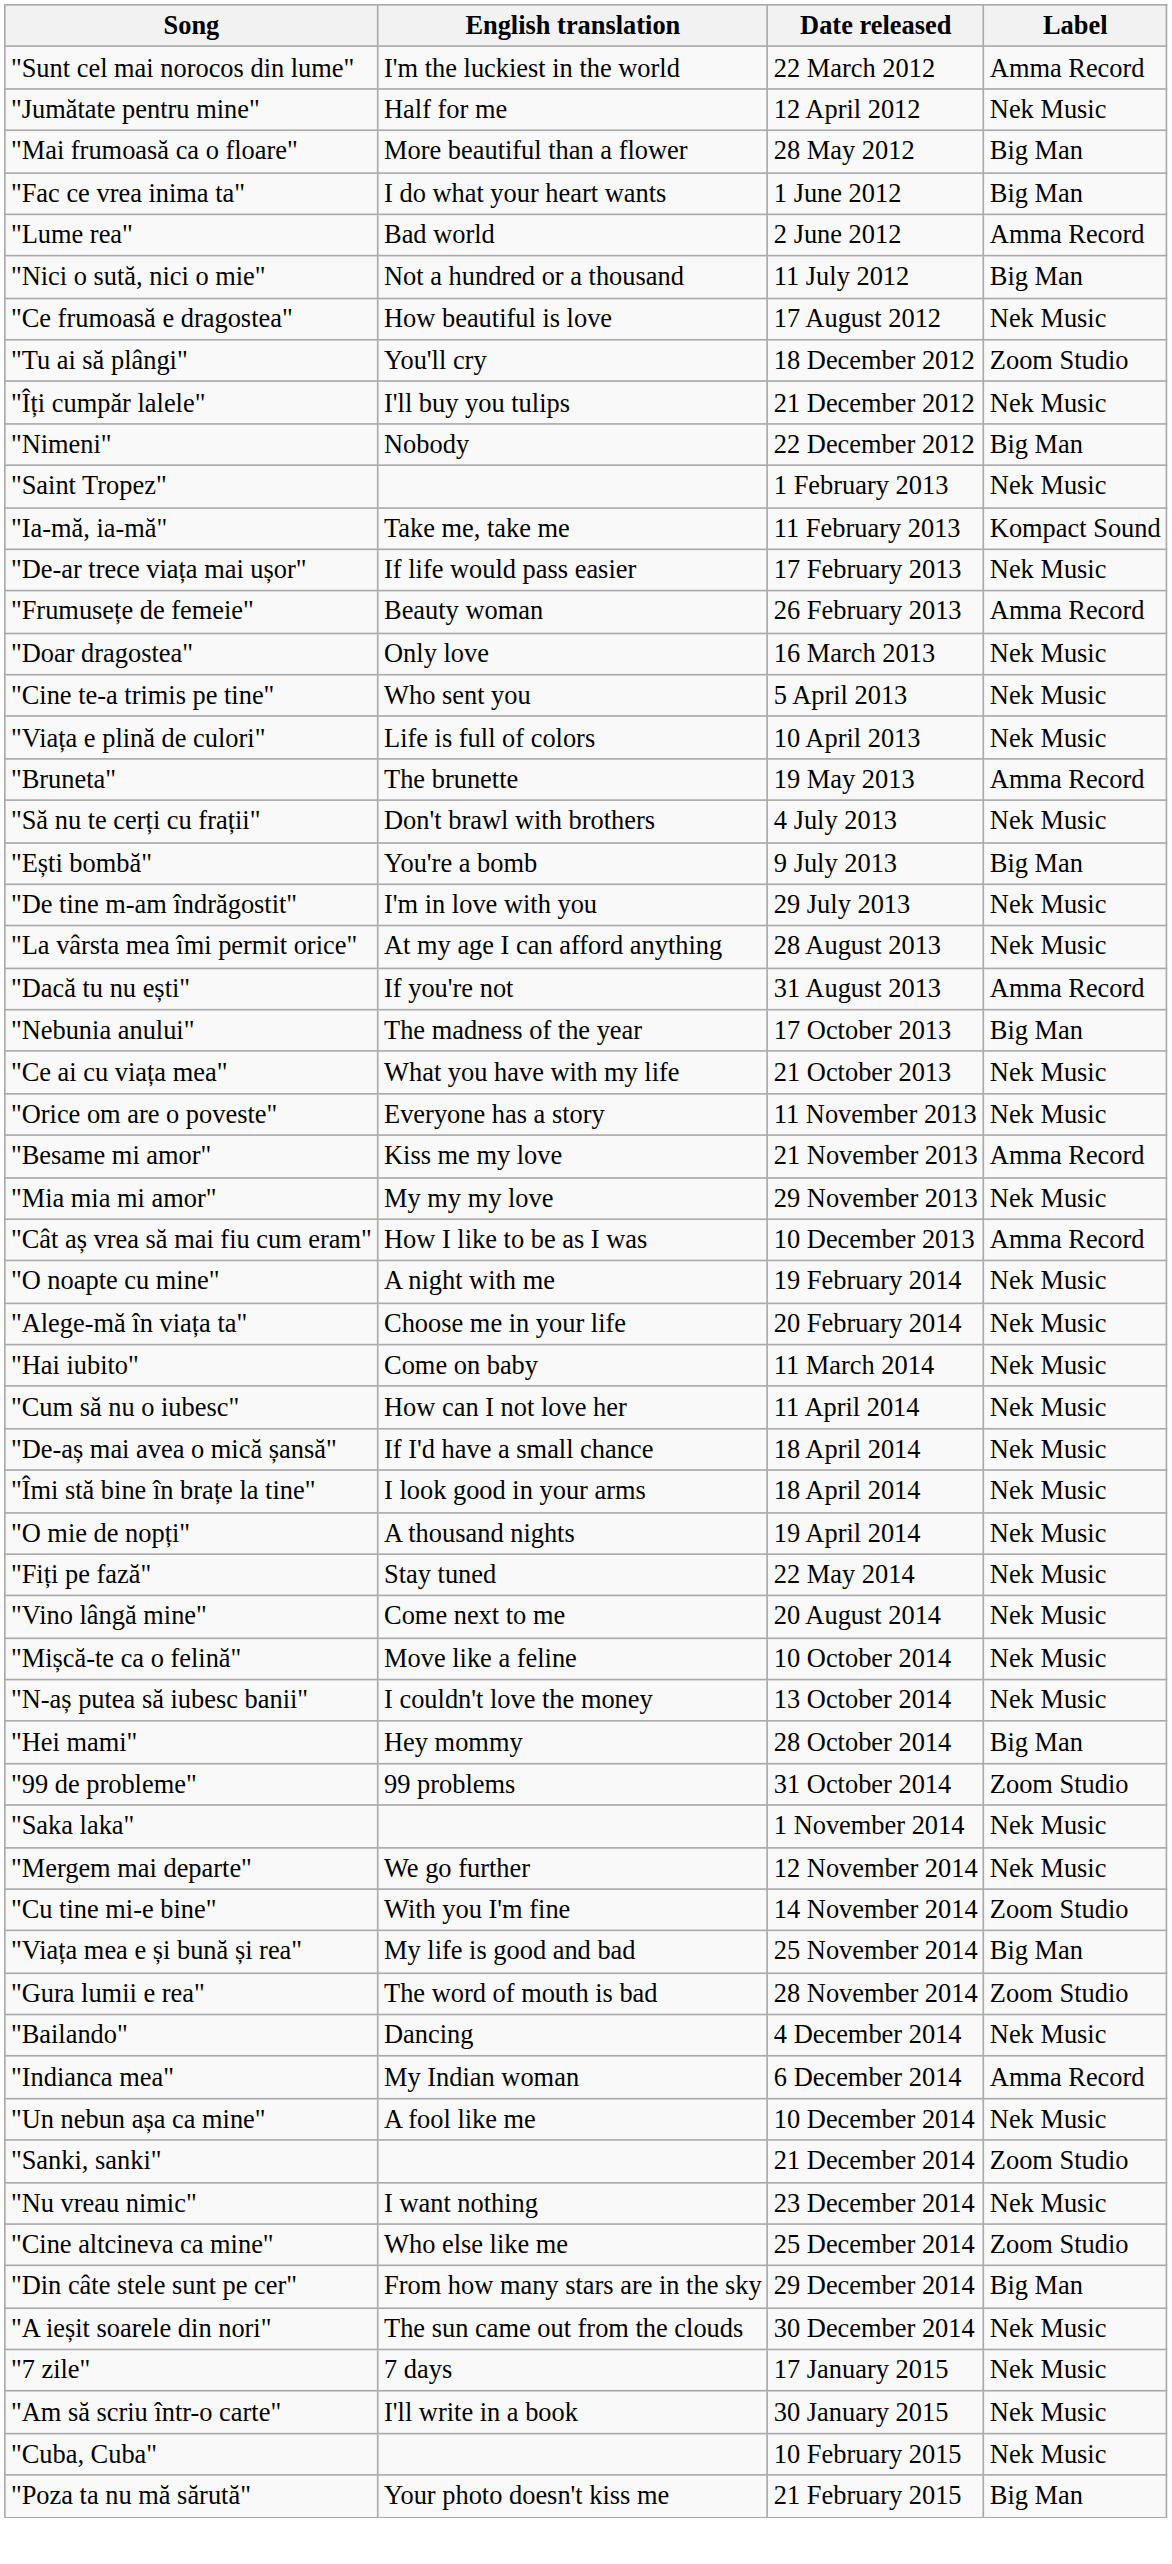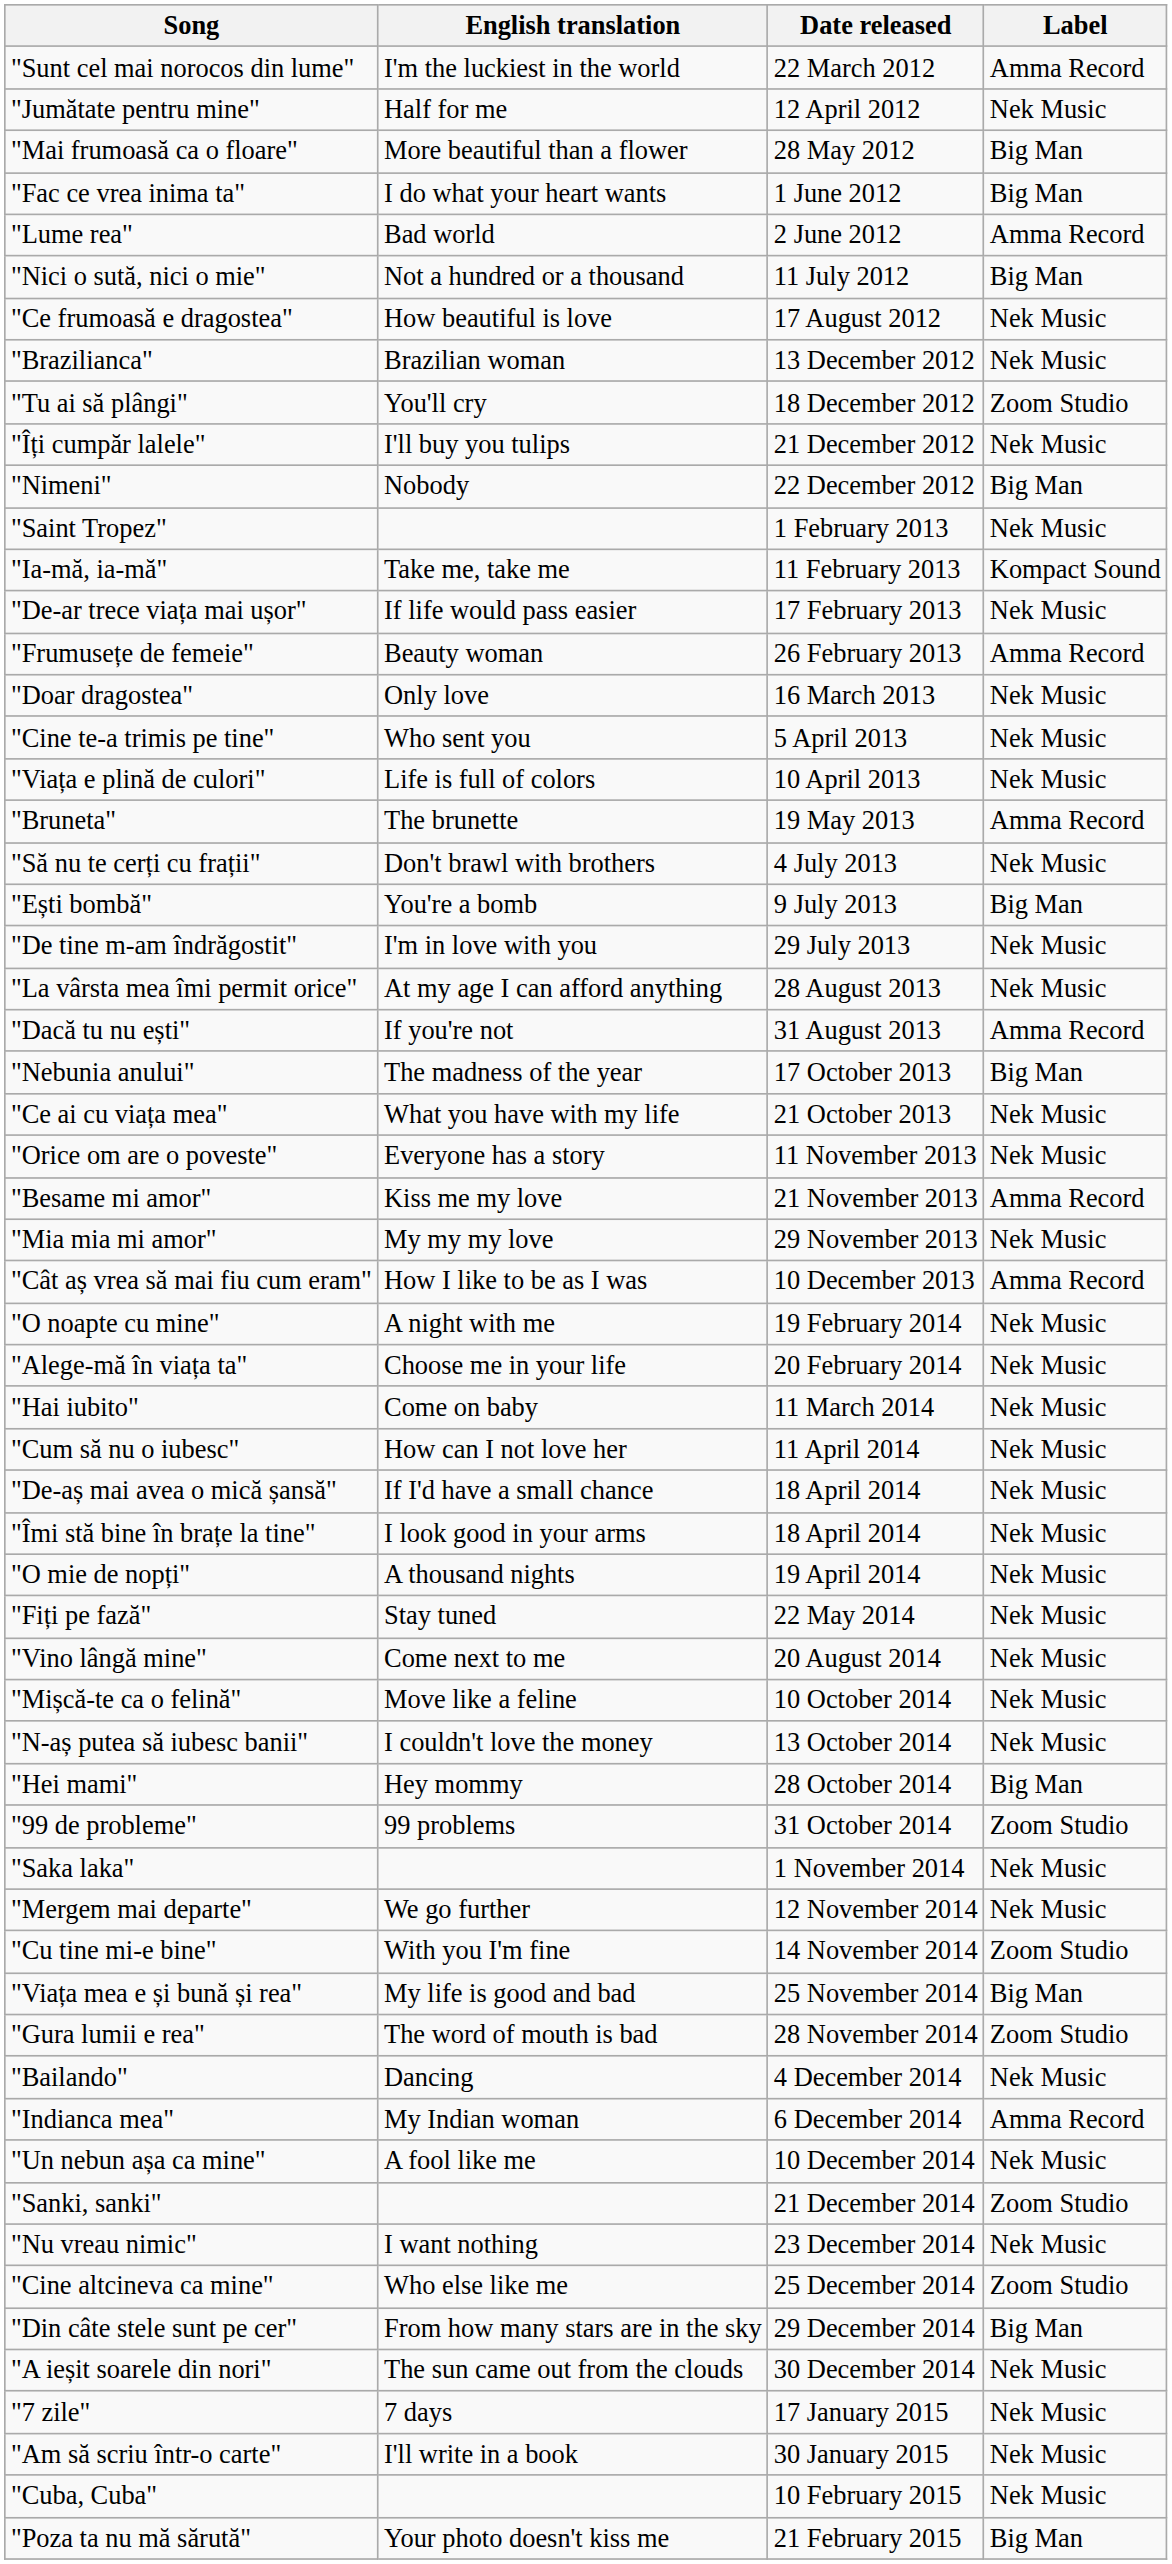 <table class="wikitable collapsible">
 <tr>
 <th>Song</th>
 <th>English translation</th>
 <th>Date released</th>
 <th>Label</th>
 </tr>
 <tr>
 <td>"Sunt cel mai norocos din lume"</td>
 <td>I'm the luckiest in the world</td>
 <td>22 March 2012</td>
 <td>Amma Record</td>
 </tr>
 <tr>
 <td>"Jumătate pentru mine"<br></td>
 <td>Half for me</td>
 <td>12 April 2012</td>
 <td>Nek Music</td>
 </tr>
 <tr>
 <td>"Mai frumoasă ca o floare"<br></td>
 <td>More beautiful than a flower</td>
 <td>28 May 2012</td>
 <td>Big Man</td>
 </tr>
 <tr>
 <td>"Fac ce vrea inima ta"<br></td>
 <td>I do what your heart wants</td>
 <td>1 June 2012</td>
 <td>Big Man</td>
 </tr>
 <tr>
 <td>"Lume rea"<br></td>
 <td>Bad world</td>
 <td>2 June 2012</td>
 <td>Amma Record</td>
 </tr>
 <tr>
 <td>"Nici o sută, nici o mie"<br></td>
 <td>Not a hundred or a thousand</td>
 <td>11 July 2012</td>
 <td>Big Man</td>
 </tr>
 <tr>
 <td>"Ce frumoasă e dragostea"<br></td>
 <td>How beautiful is love</td>
 <td>17 August 2012</td>
+<td>Nek Music</td>
+</tr>
+<tr>
+<td>"Brazilianca"</td>
+<td>Brazilian woman</td>
+<td>13 December 2012</td>
 <td>Nek Music</td>
 </tr>
 <tr>
 <td>"Tu ai să plângi"<br></td>
 <td>You'll cry</td>
 <td>18 December 2012</td>
 <td>Zoom Studio</td>
 </tr>
 <tr>
 <td>"Îți cumpăr lalele"<br></td>
 <td>I'll buy you tulips</td>
 <td>21 December 2012</td>
 <td>Nek Music</td>
 </tr>
 <tr>
 <td>"Nimeni"<br></td>
 <td>Nobody</td>
 <td>22 December 2012</td>
 <td>Big Man</td>
 </tr>
 <tr>
 <td>"Saint Tropez"</td>
 <td></td>
 <td>1 February 2013</td>
 <td>Nek Music</td>
 </tr>
 <tr>
 <td>"Ia-mă, ia-mă"</td>
 <td>Take me, take me</td>
 <td>11 February 2013</td>
 <td>Kompact Sound</td>
 </tr>
 <tr>
 <td>"De-ar trece viața mai ușor"</td>
 <td>If life would pass easier</td>
 <td>17 February 2013</td>
 <td>Nek Music</td>
 </tr>
 <tr>
 <td>"Frumusețe de femeie"<br></td>
 <td>Beauty woman</td>
 <td>26 February 2013</td>
 <td>Amma Record</td>
 </tr>
 <tr>
 <td>"Doar dragostea"<br></td>
 <td>Only love</td>
 <td>16 March 2013</td>
 <td>Nek Music</td>
 </tr>
 <tr>
 <td>"Cine te-a trimis pe tine"</td>
 <td>Who sent you</td>
 <td>5 April 2013</td>
 <td>Nek Music</td>
 </tr>
 <tr>
 <td>"Viața e plină de culori"<br></td>
 <td>Life is full of colors</td>
 <td>10 April 2013</td>
 <td>Nek Music</td>
 </tr>
 <tr>
 <td>"Bruneta"<br></td>
 <td>The brunette</td>
 <td>19 May 2013</td>
 <td>Amma Record</td>
 </tr>
 <tr>
 <td>"Să nu te cerți cu frații"<br></td>
 <td>Don't brawl with brothers</td>
 <td>4 July 2013</td>
 <td>Nek Music</td>
 </tr>
 <tr>
 <td>"Ești bombă"<br></td>
 <td>You're a bomb</td>
 <td>9 July 2013</td>
 <td>Big Man</td>
 </tr>
 <tr>
 <td>"De tine m-am îndrăgostit"</td>
 <td>I'm in love with you</td>
 <td>29 July 2013</td>
 <td>Nek Music</td>
 </tr>
 <tr>
 <td>"La vârsta mea îmi permit orice"<br></td>
 <td>At my age I can afford anything</td>
 <td>28 August 2013</td>
 <td>Nek Music</td>
 </tr>
 <tr>
 <td>"Dacă tu nu ești"</td>
 <td>If you're not</td>
 <td>31 August 2013</td>
 <td>Amma Record</td>
 </tr>
 <tr>
 <td>"Nebunia anului"<br></td>
 <td>The madness of the year</td>
 <td>17 October 2013</td>
 <td>Big Man</td>
 </tr>
 <tr>
 <td>"Ce ai cu viața mea"</td>
 <td>What you have with my life</td>
 <td>21 October 2013</td>
 <td>Nek Music</td>
 </tr>
 <tr>
 <td>"Orice om are o poveste"</td>
 <td>Everyone has a story</td>
 <td>11 November 2013</td>
 <td>Nek Music</td>
 </tr>
 <tr>
 <td>"Besame mi amor"</td>
 <td>Kiss me my love</td>
 <td>21 November 2013</td>
 <td>Amma Record</td>
 </tr>
 <tr>
 <td>"Mia mia mi amor"</td>
 <td>My my my love</td>
 <td>29 November 2013</td>
 <td>Nek Music</td>
 </tr>
 <tr>
 <td>"Cât aș vrea să mai fiu cum eram"</td>
 <td>How I like to be as I was</td>
 <td>10 December 2013</td>
 <td>Amma Record</td>
 </tr>
 <tr>
 <td>"O noapte cu mine"<br></td>
 <td>A night with me</td>
 <td>19 February 2014</td>
 <td>Nek Music</td>
 </tr>
 <tr>
 <td>"Alege-mă în viața ta"</td>
 <td>Choose me in your life</td>
 <td>20 February 2014</td>
 <td>Nek Music</td>
 </tr>
 <tr>
 <td>"Hai iubito"</td>
 <td>Come on baby</td>
 <td>11 March 2014</td>
 <td>Nek Music</td>
 </tr>
 <tr>
 <td>"Cum să nu o iubesc"<br></td>
 <td>How can I not love her</td>
 <td>11 April 2014</td>
 <td>Nek Music</td>
 </tr>
 <tr>
 <td>"De-aș mai avea o mică șansă"</td>
 <td>If I'd have a small chance</td>
 <td>18 April 2014</td>
 <td>Nek Music</td>
 </tr>
 <tr>
 <td>"Îmi stă bine în brațe la tine"<br></td>
 <td>I look good in your arms</td>
 <td>18 April 2014</td>
 <td>Nek Music</td>
 </tr>
 <tr>
 <td>"O mie de nopți"<br></td>
 <td>A thousand nights</td>
 <td>19 April 2014</td>
 <td>Nek Music</td>
 </tr>
 <tr>
 <td>"Fiți pe fază"<br></td>
 <td>Stay tuned</td>
 <td>22 May 2014</td>
 <td>Nek Music</td>
 </tr>
 <tr>
 <td>"Vino lângă mine"<br></td>
 <td>Come next to me</td>
 <td>20 August 2014</td>
 <td>Nek Music</td>
 </tr>
 <tr>
 <td>"Mișcă-te ca o felină"<br></td>
 <td>Move like a feline</td>
 <td>10 October 2014</td>
 <td>Nek Music</td>
 </tr>
 <tr>
 <td>"N-aș putea să iubesc banii"</td>
 <td>I couldn't love the money</td>
 <td>13 October 2014</td>
 <td>Nek Music</td>
 </tr>
 <tr>
 <td>"Hei mami"<br></td>
 <td>Hey mommy</td>
 <td>28 October 2014</td>
 <td>Big Man</td>
 </tr>
 <tr>
 <td>"99 de probleme"</td>
 <td>99 problems</td>
 <td>31 October 2014</td>
 <td>Zoom Studio</td>
 </tr>
 <tr>
 <td>"Saka laka"</td>
 <td></td>
 <td>1 November 2014</td>
 <td>Nek Music</td>
 </tr>
 <tr>
 <td>"Mergem mai departe"<br></td>
 <td>We go further</td>
 <td>12 November 2014</td>
 <td>Nek Music</td>
 </tr>
 <tr>
 <td>"Cu tine mi-e bine"<br></td>
 <td>With you I'm fine</td>
 <td>14 November 2014</td>
 <td>Zoom Studio</td>
 </tr>
 <tr>
 <td>"Viața mea e și bună și rea"</td>
 <td>My life is good and bad</td>
 <td>25 November 2014</td>
 <td>Big Man</td>
 </tr>
 <tr>
 <td>"Gura lumii e rea"</td>
 <td>The word of mouth is bad</td>
 <td>28 November 2014</td>
 <td>Zoom Studio</td>
 </tr>
 <tr>
 <td>"Bailando"</td>
 <td>Dancing</td>
 <td>4 December 2014</td>
 <td>Nek Music</td>
 </tr>
 <tr>
 <td>"Indianca mea"<br></td>
 <td>My Indian woman</td>
 <td>6 December 2014</td>
 <td>Amma Record</td>
 </tr>
 <tr>
 <td>"Un nebun așa ca mine"</td>
 <td>A fool like me</td>
 <td>10 December 2014</td>
 <td>Nek Music</td>
 </tr>
 <tr>
 <td>"Sanki, sanki"</td>
 <td></td>
 <td>21 December 2014</td>
 <td>Zoom Studio</td>
 </tr>
 <tr>
 <td>"Nu vreau nimic"<br></td>
 <td>I want nothing</td>
 <td>23 December 2014</td>
 <td>Nek Music</td>
 </tr>
 <tr>
 <td>"Cine altcineva ca mine"</td>
 <td>Who else like me</td>
 <td>25 December 2014</td>
 <td>Zoom Studio</td>
 </tr>
 <tr>
 <td>"Din câte stele sunt pe cer"</td>
 <td>From how many stars are in the sky</td>
 <td>29 December 2014</td>
 <td>Big Man</td>
 </tr>
 <tr>
 <td>"A ieșit soarele din nori"</td>
 <td>The sun came out from the clouds</td>
 <td>30 December 2014</td>
 <td>Nek Music</td>
 </tr>
 <tr>
 <td>"7 zile"</td>
 <td>7 days</td>
 <td>17 January 2015</td>
 <td>Nek Music</td>
 </tr>
 <tr>
 <td>"Am să scriu într-o carte"</td>
 <td>I'll write in a book</td>
 <td>30 January 2015</td>
 <td>Nek Music</td>
 </tr>
 <tr>
 <td>"Cuba, Cuba"</td>
 <td></td>
 <td>10 February 2015</td>
 <td>Nek Music</td>
 </tr>
 <tr>
 <td>"Poza ta nu mă sărută"</td>
 <td>Your photo doesn't kiss me</td>
 <td>21 February 2015</td>
 <td>Big Man</td>
 </tr>
 </table>
